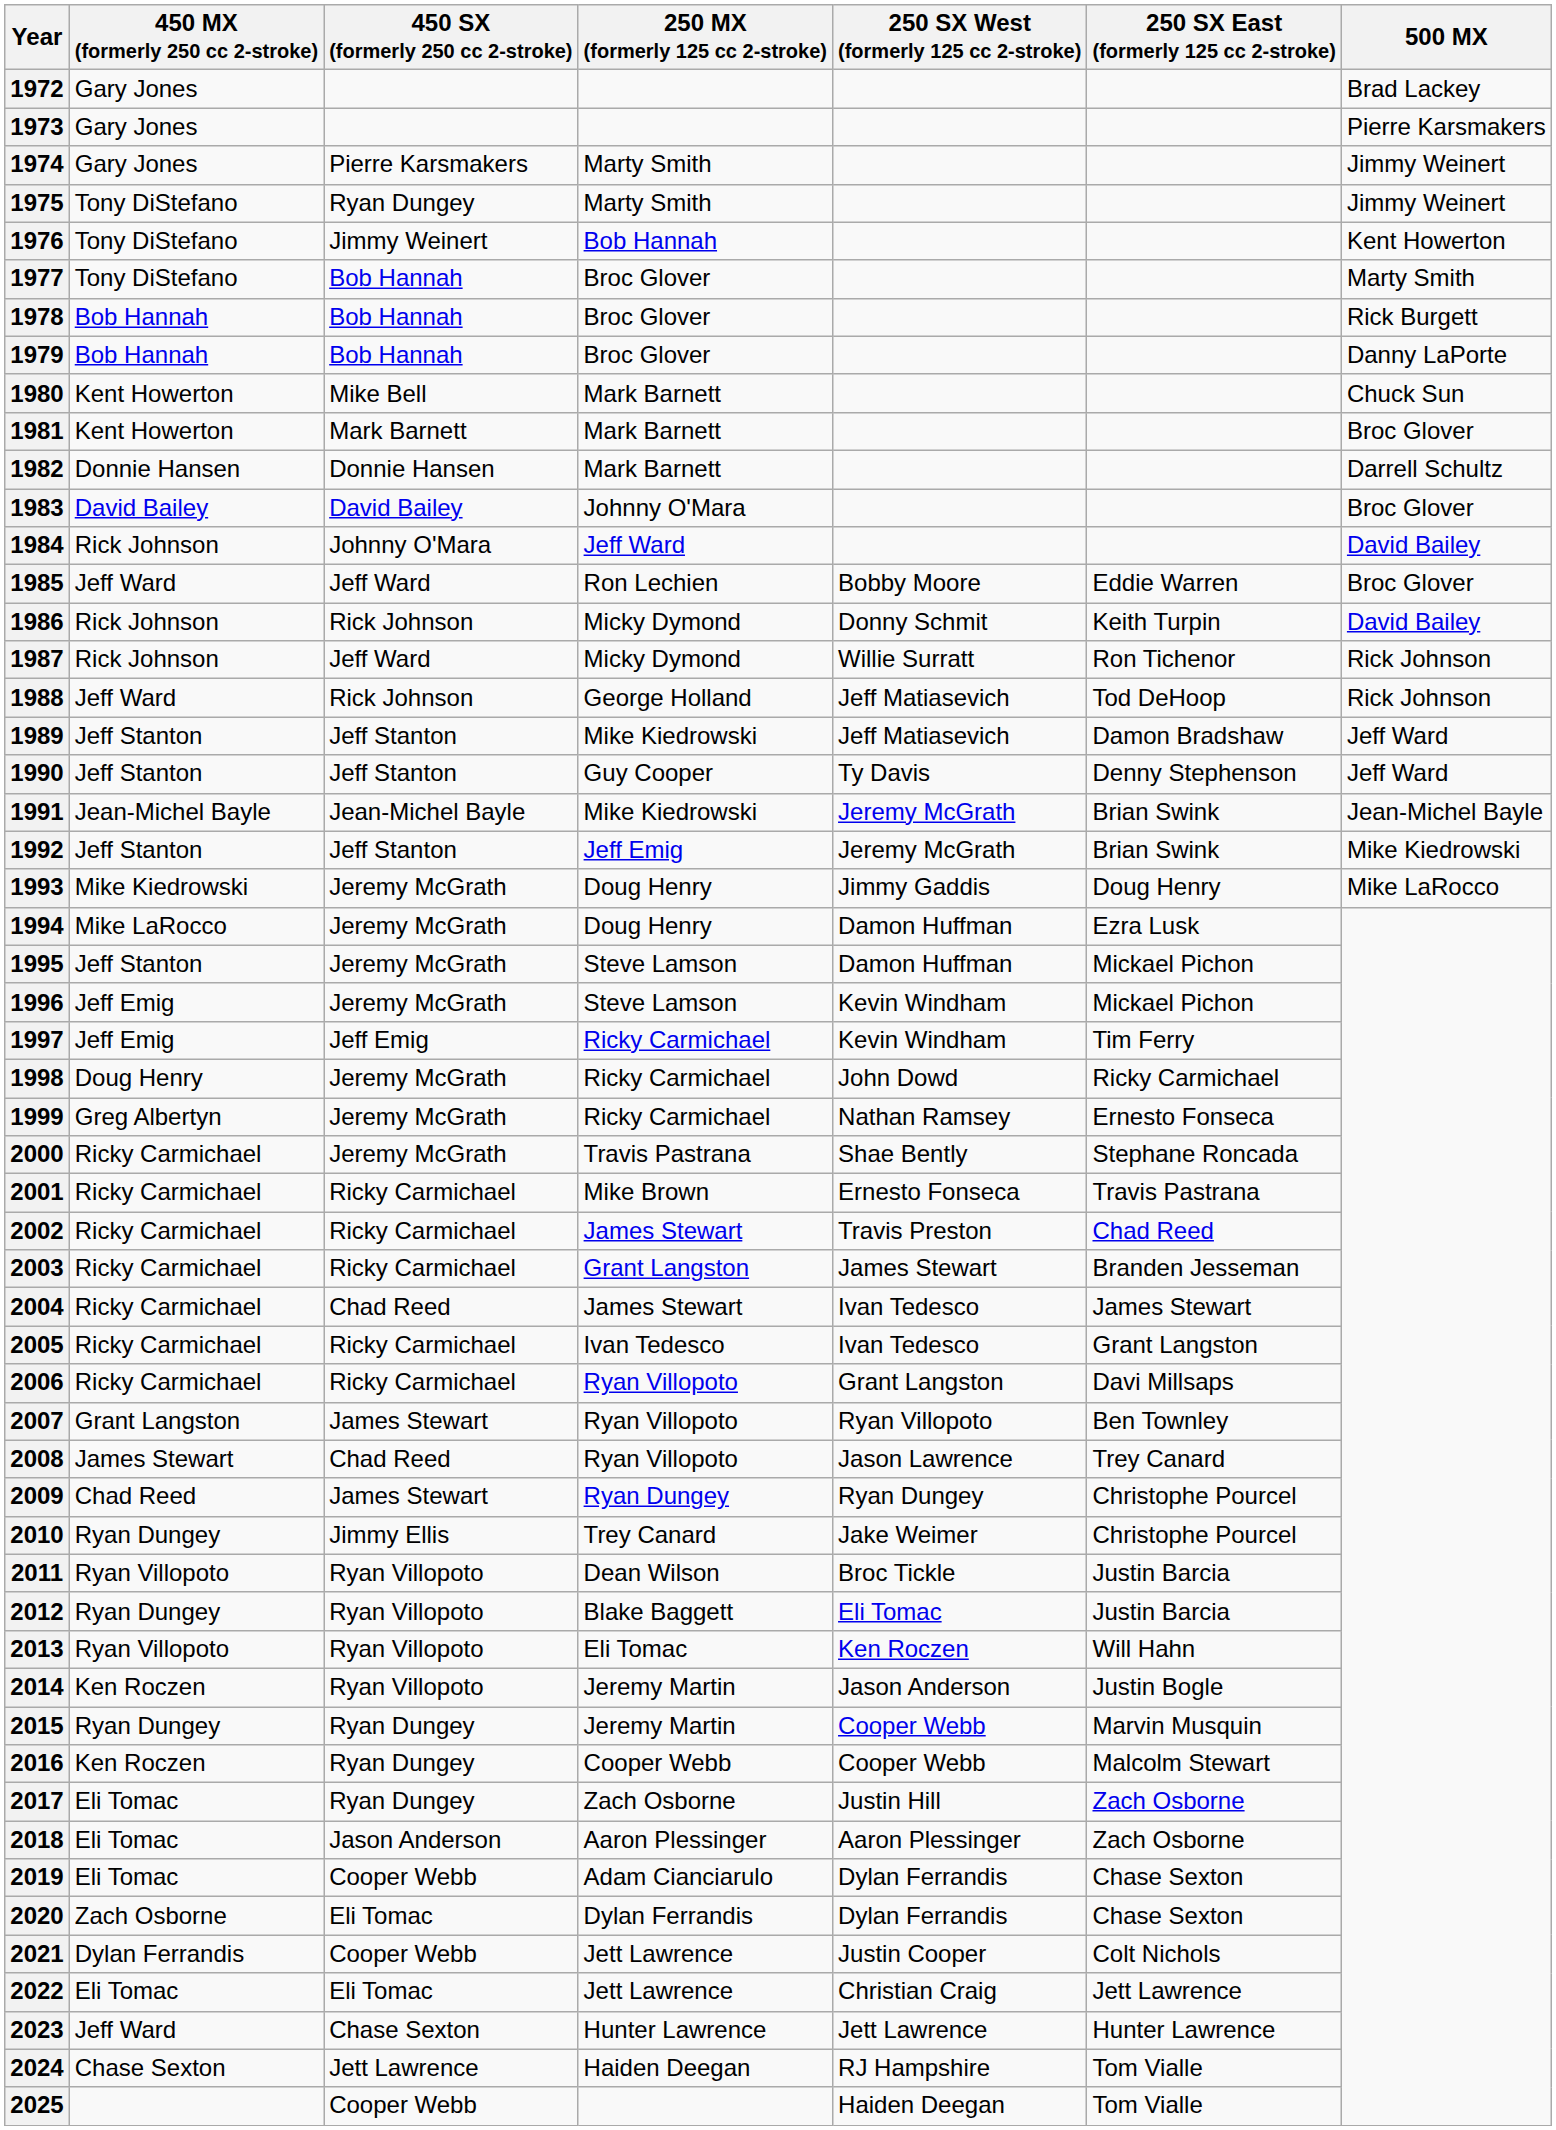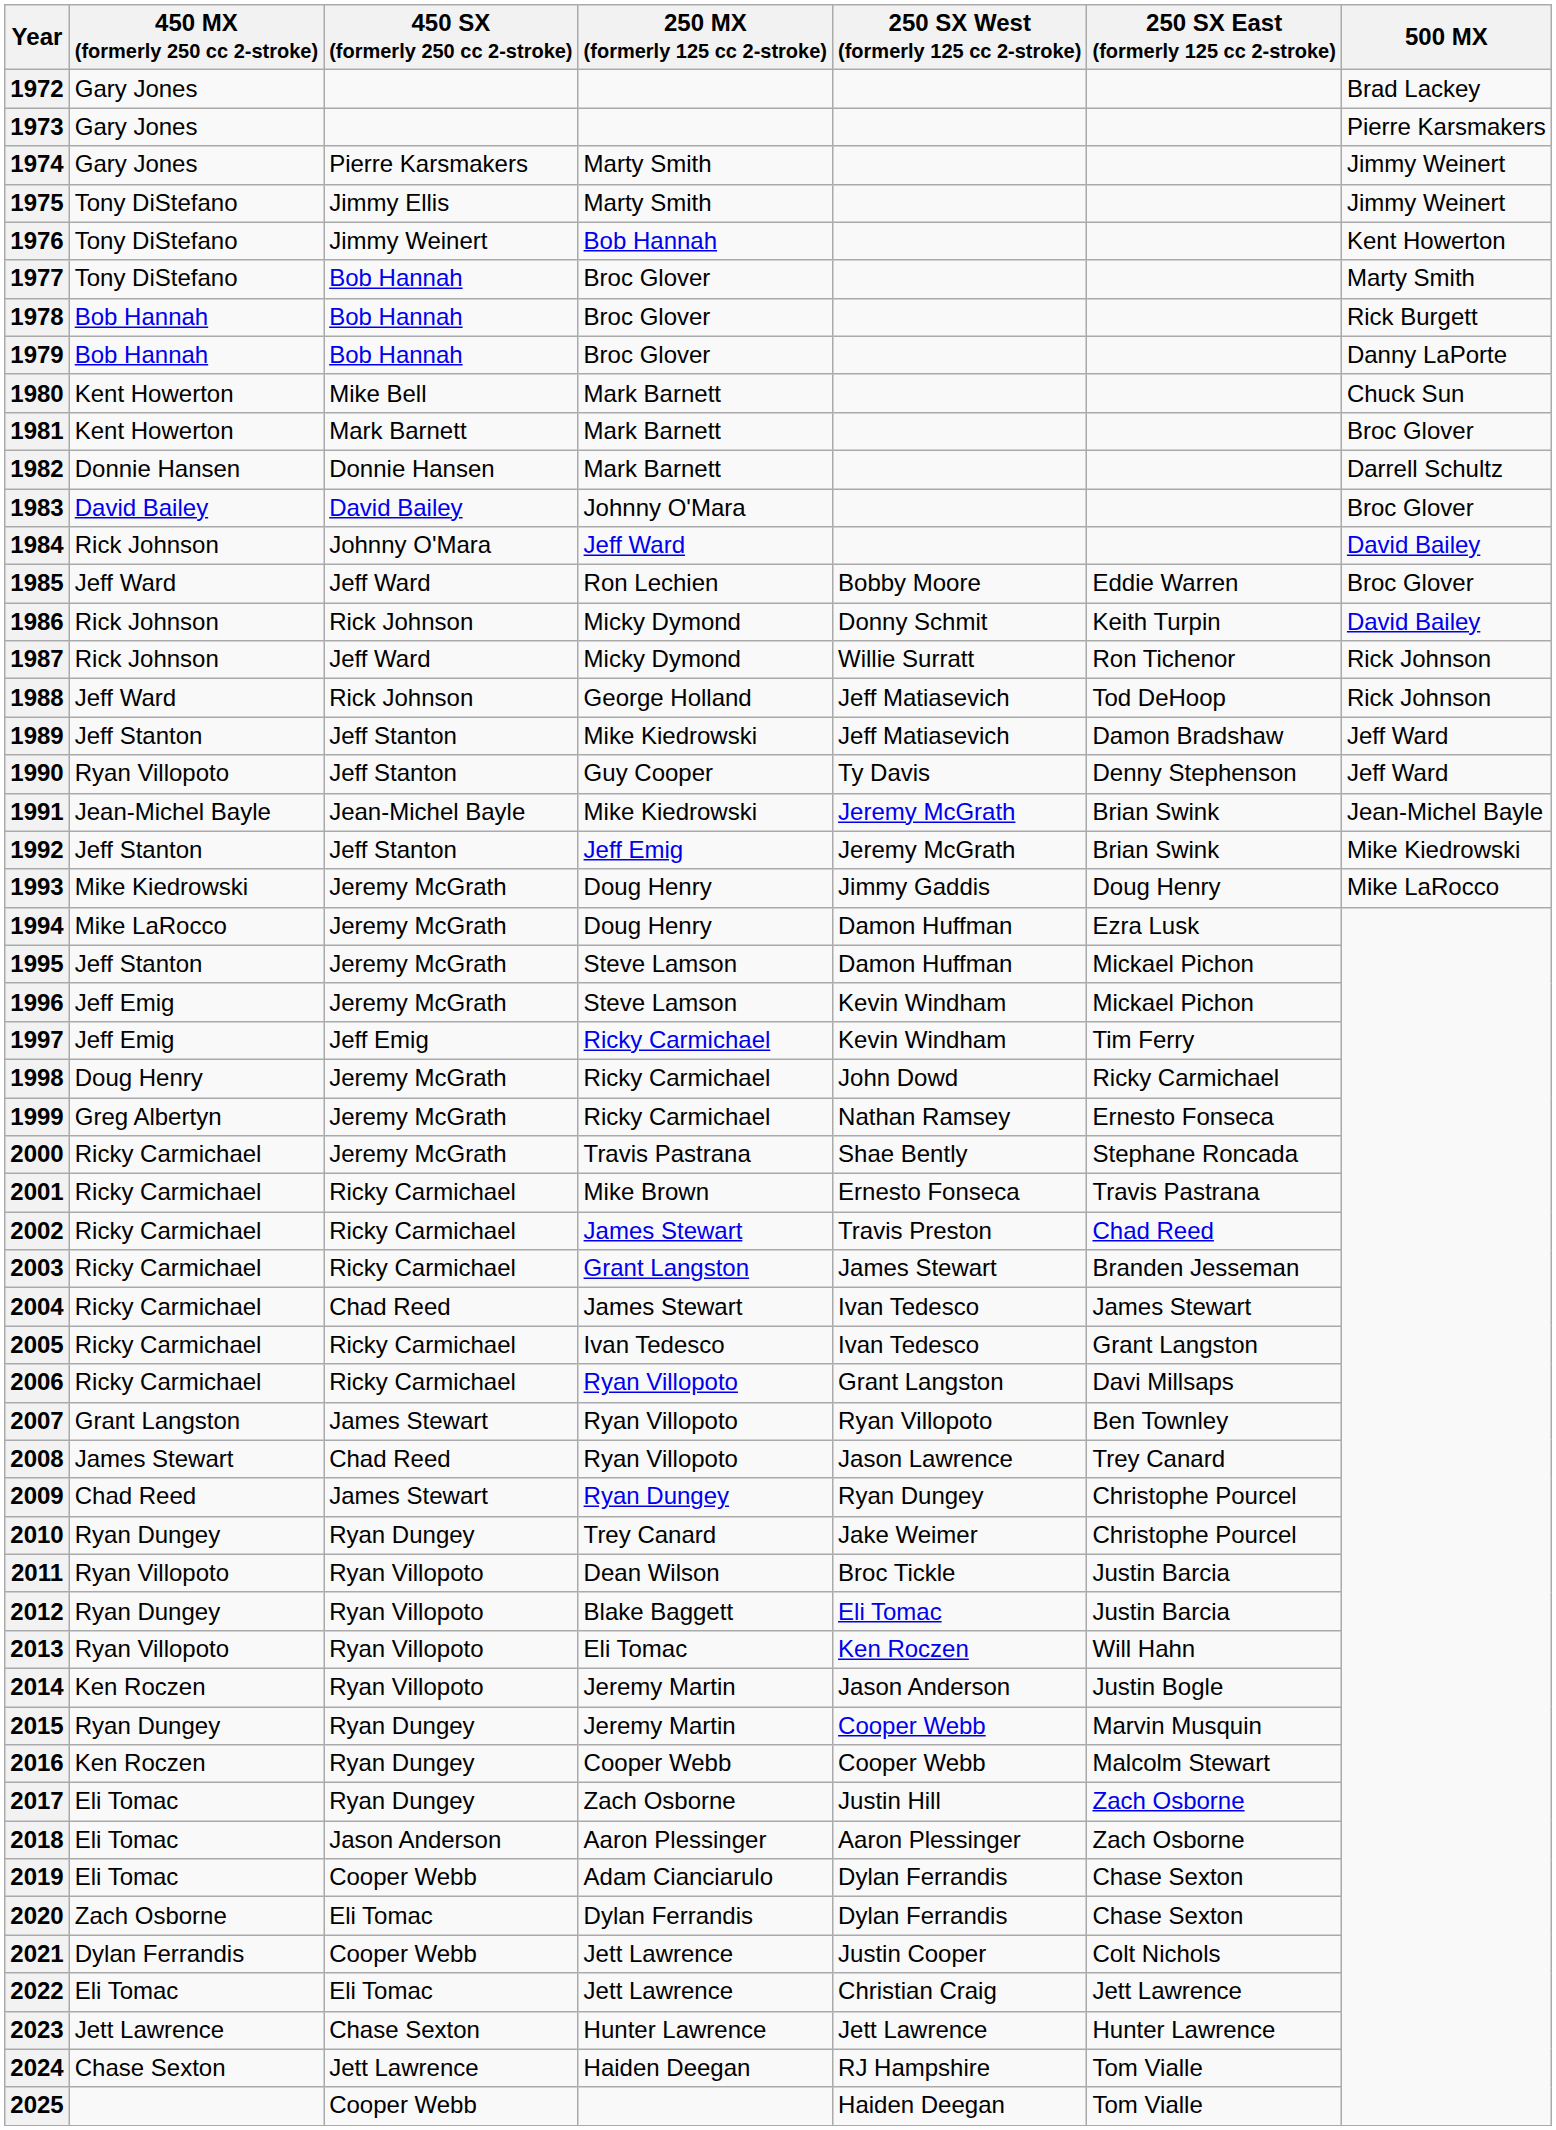 <table class="wikitable">
 <tr>
 <th>Year</th>
 <th>450 MX <br><small>(formerly 250 cc 2-stroke)</small></th>
 <th>450 SX <br><small>(formerly 250 cc 2-stroke)</small></th>
 <th>250 MX <br><small>(formerly 125 cc 2-stroke)</small></th>
 <th>250 SX West <br><small>(formerly 125 cc 2-stroke)</small></th>
 <th>250 SX East <br><small>(formerly 125 cc 2-stroke)</small></th>
 <th>500 MX</th>
 </tr>
 <tr>
 <th>1972</th>
 <td> Gary Jones</td>
 <td></td>
 <td></td>
 <td></td>
 <td></td>
 <td> Brad Lackey</td>
 </tr>
 <tr>
 <th>1973</th>
 <td> Gary Jones</td>
 <td></td>
 <td></td>
 <td></td>
 <td></td>
 <td> Pierre Karsmakers</td>
 </tr>
 <tr>
 <th>1974</th>
 <td> Gary Jones</td>
 <td> Pierre Karsmakers</td>
 <td> Marty Smith</td>
 <td></td>
 <td></td>
 <td> Jimmy Weinert</td>
 </tr>
 <tr>
 <th>1975</th>
 <td> Tony DiStefano</td>
-<td> Ryan Dungey</td>
+<td> Jimmy Ellis</td>
 <td> Marty Smith</td>
 <td></td>
 <td></td>
 <td> Jimmy Weinert</td>
 </tr>
 <tr>
 <th>1976</th>
 <td> Tony DiStefano</td>
 <td> Jimmy Weinert</td>
 <td> <a href='#'>Bob Hannah</a></td>
 <td></td>
 <td></td>
 <td> Kent Howerton</td>
 </tr>
 <tr>
 <th>1977</th>
 <td> Tony DiStefano</td>
 <td> <a href='#'>Bob Hannah</a></td>
 <td> Broc Glover</td>
 <td></td>
 <td></td>
 <td> Marty Smith</td>
 </tr>
 <tr>
 <th>1978</th>
 <td> <a href='#'>Bob Hannah</a></td>
 <td> <a href='#'>Bob Hannah</a></td>
 <td> Broc Glover</td>
 <td></td>
 <td></td>
 <td> Rick Burgett</td>
 </tr>
 <tr>
 <th>1979</th>
 <td> <a href='#'>Bob Hannah</a></td>
 <td> <a href='#'>Bob Hannah</a></td>
 <td> Broc Glover</td>
 <td></td>
 <td></td>
 <td> Danny LaPorte</td>
 </tr>
 <tr>
 <th>1980</th>
 <td> Kent Howerton</td>
 <td> Mike Bell</td>
 <td> Mark Barnett</td>
 <td></td>
 <td></td>
 <td> Chuck Sun</td>
 </tr>
 <tr>
 <th>1981</th>
 <td> Kent Howerton</td>
 <td> Mark Barnett</td>
 <td> Mark Barnett</td>
 <td></td>
 <td></td>
 <td> Broc Glover</td>
 </tr>
 <tr>
 <th>1982</th>
 <td> Donnie Hansen</td>
 <td> Donnie Hansen</td>
 <td> Mark Barnett</td>
 <td></td>
 <td></td>
 <td> Darrell Schultz</td>
 </tr>
 <tr>
 <th>1983</th>
 <td> <a href='#'>David Bailey</a></td>
 <td> <a href='#'>David Bailey</a></td>
 <td> Johnny O'Mara</td>
 <td></td>
 <td></td>
 <td> Broc Glover</td>
 </tr>
 <tr>
 <th>1984</th>
 <td> Rick Johnson</td>
 <td> Johnny O'Mara</td>
 <td> <a href='#'>Jeff Ward</a></td>
 <td></td>
 <td></td>
 <td> <a href='#'>David Bailey</a></td>
 </tr>
 <tr>
 <th>1985</th>
 <td> Jeff Ward</td>
 <td> Jeff Ward</td>
 <td> Ron Lechien</td>
 <td> Bobby Moore</td>
 <td> Eddie Warren</td>
 <td> Broc Glover</td>
 </tr>
 <tr>
 <th>1986</th>
 <td> Rick Johnson</td>
 <td> Rick Johnson</td>
 <td> Micky Dymond</td>
 <td> Donny Schmit</td>
 <td> Keith Turpin</td>
 <td> <a href='#'>David Bailey</a></td>
 </tr>
 <tr>
 <th>1987</th>
 <td> Rick Johnson</td>
 <td> Jeff Ward</td>
 <td> Micky Dymond</td>
 <td> Willie Surratt</td>
 <td> Ron Tichenor</td>
 <td> Rick Johnson</td>
 </tr>
 <tr>
 <th>1988</th>
 <td> Jeff Ward</td>
 <td> Rick Johnson</td>
 <td> George Holland</td>
 <td> Jeff Matiasevich</td>
 <td> Tod DeHoop</td>
 <td> Rick Johnson</td>
 </tr>
 <tr>
 <th>1989</th>
 <td> Jeff Stanton</td>
 <td> Jeff Stanton</td>
 <td> Mike Kiedrowski</td>
 <td> Jeff Matiasevich</td>
 <td> Damon Bradshaw</td>
 <td> Jeff Ward</td>
 </tr>
 <tr>
 <th>1990</th>
-<td> Jeff Stanton</td>
+<td> Ryan Villopoto</td>
 <td> Jeff Stanton</td>
 <td> Guy Cooper</td>
 <td> Ty Davis</td>
 <td> Denny Stephenson</td>
 <td> Jeff Ward</td>
 </tr>
 <tr>
 <th>1991</th>
 <td> Jean-Michel Bayle</td>
 <td> Jean-Michel Bayle</td>
 <td> Mike Kiedrowski</td>
 <td> <a href='#'>Jeremy McGrath</a></td>
 <td> Brian Swink</td>
 <td> Jean-Michel Bayle</td>
 </tr>
 <tr>
 <th>1992</th>
 <td> Jeff Stanton</td>
 <td> Jeff Stanton</td>
 <td> <a href='#'>Jeff Emig</a></td>
 <td> Jeremy McGrath</td>
 <td> Brian Swink</td>
 <td> Mike Kiedrowski</td>
 </tr>
 <tr>
 <th>1993</th>
 <td> Mike Kiedrowski</td>
 <td> Jeremy McGrath</td>
 <td> Doug Henry</td>
 <td> Jimmy Gaddis</td>
 <td> Doug Henry</td>
 <td> Mike LaRocco</td>
 </tr>
 <tr>
 <th>1994</th>
 <td> Mike LaRocco</td>
 <td> Jeremy McGrath</td>
 <td> Doug Henry</td>
 <td> Damon Huffman</td>
 <td> Ezra Lusk</td>
 </tr>
 <tr>
 <th>1995</th>
 <td> Jeff Stanton</td>
 <td> Jeremy McGrath</td>
 <td> Steve Lamson</td>
 <td> Damon Huffman</td>
 <td> Mickael Pichon</td>
 </tr>
 <tr>
 <th>1996</th>
 <td> Jeff Emig</td>
 <td> Jeremy McGrath</td>
 <td> Steve Lamson</td>
 <td> Kevin Windham</td>
 <td> Mickael Pichon</td>
 </tr>
 <tr>
 <th>1997</th>
 <td> Jeff Emig</td>
 <td> Jeff Emig</td>
 <td> <a href='#'>Ricky Carmichael</a></td>
 <td> Kevin Windham</td>
 <td> Tim Ferry</td>
 </tr>
 <tr>
 <th>1998</th>
 <td> Doug Henry</td>
 <td> Jeremy McGrath</td>
 <td> Ricky Carmichael</td>
 <td> John Dowd</td>
 <td> Ricky Carmichael</td>
 </tr>
 <tr>
 <th>1999</th>
 <td> Greg Albertyn</td>
 <td> Jeremy McGrath</td>
 <td> Ricky Carmichael</td>
 <td> Nathan Ramsey</td>
 <td> Ernesto Fonseca</td>
 </tr>
 <tr>
 <th>2000</th>
 <td> Ricky Carmichael</td>
 <td> Jeremy McGrath</td>
 <td> Travis Pastrana</td>
 <td> Shae Bently</td>
 <td> Stephane Roncada</td>
 </tr>
 <tr>
 <th>2001</th>
 <td> Ricky Carmichael</td>
 <td> Ricky Carmichael</td>
 <td> Mike Brown</td>
 <td> Ernesto Fonseca</td>
 <td> Travis Pastrana</td>
 </tr>
 <tr>
 <th>2002</th>
 <td> Ricky Carmichael</td>
 <td> Ricky Carmichael</td>
 <td> <a href='#'>James Stewart</a></td>
 <td> Travis Preston</td>
 <td> <a href='#'>Chad Reed</a></td>
 </tr>
 <tr>
 <th>2003</th>
 <td> Ricky Carmichael</td>
 <td> Ricky Carmichael</td>
 <td> <a href='#'>Grant Langston</a></td>
 <td> James Stewart</td>
 <td> Branden Jesseman</td>
 </tr>
 <tr>
 <th>2004</th>
 <td> Ricky Carmichael</td>
 <td> Chad Reed</td>
 <td> James Stewart</td>
 <td> Ivan Tedesco</td>
 <td> James Stewart</td>
 </tr>
 <tr>
 <th>2005</th>
 <td> Ricky Carmichael</td>
 <td> Ricky Carmichael</td>
 <td> Ivan Tedesco</td>
 <td> Ivan Tedesco</td>
 <td> Grant Langston</td>
 </tr>
 <tr>
 <th>2006</th>
 <td> Ricky Carmichael</td>
 <td> Ricky Carmichael</td>
 <td> <a href='#'>Ryan Villopoto</a></td>
 <td> Grant Langston</td>
 <td> Davi Millsaps</td>
 </tr>
 <tr>
 <th>2007</th>
 <td> Grant Langston</td>
 <td> James Stewart</td>
 <td> Ryan Villopoto</td>
 <td> Ryan Villopoto</td>
 <td> Ben Townley</td>
 </tr>
 <tr>
 <th>2008</th>
 <td> James Stewart</td>
 <td> Chad Reed</td>
 <td> Ryan Villopoto</td>
 <td> Jason Lawrence</td>
 <td> Trey Canard</td>
 </tr>
 <tr>
 <th>2009</th>
 <td> Chad Reed</td>
 <td> James Stewart</td>
 <td> <a href='#'>Ryan Dungey</a></td>
 <td> Ryan Dungey</td>
 <td> Christophe Pourcel</td>
 </tr>
 <tr>
 <th>2010</th>
 <td> Ryan Dungey</td>
-<td> Jimmy Ellis</td>
+<td> Ryan Dungey</td>
 <td> Trey Canard</td>
 <td> Jake Weimer</td>
 <td> Christophe Pourcel</td>
 </tr>
 <tr>
 <th>2011</th>
 <td> Ryan Villopoto</td>
 <td> Ryan Villopoto</td>
 <td> Dean Wilson</td>
 <td> Broc Tickle</td>
 <td> Justin Barcia</td>
 </tr>
 <tr>
 <th>2012</th>
 <td> Ryan Dungey</td>
 <td> Ryan Villopoto</td>
 <td> Blake Baggett</td>
 <td> <a href='#'>Eli Tomac</a></td>
 <td> Justin Barcia</td>
 </tr>
 <tr>
 <th>2013</th>
 <td> Ryan Villopoto</td>
 <td> Ryan Villopoto</td>
 <td> Eli Tomac</td>
 <td> <a href='#'>Ken Roczen</a></td>
 <td> Will Hahn</td>
 </tr>
 <tr>
 <th>2014</th>
 <td> Ken Roczen</td>
 <td> Ryan Villopoto</td>
 <td> Jeremy Martin</td>
 <td> Jason Anderson</td>
 <td> Justin Bogle</td>
 </tr>
 <tr>
 <th>2015</th>
 <td> Ryan Dungey</td>
 <td> Ryan Dungey</td>
 <td> Jeremy Martin</td>
 <td> <a href='#'>Cooper Webb</a></td>
 <td> Marvin Musquin</td>
 </tr>
 <tr>
 <th>2016</th>
 <td> Ken Roczen</td>
 <td> Ryan Dungey</td>
 <td> Cooper Webb</td>
 <td> Cooper Webb</td>
 <td> Malcolm Stewart</td>
 </tr>
 <tr>
 <th>2017</th>
 <td> Eli Tomac</td>
 <td> Ryan Dungey</td>
 <td> Zach Osborne</td>
 <td> Justin Hill</td>
 <td> <a href='#'>Zach Osborne</a></td>
 </tr>
 <tr>
 <th>2018</th>
 <td> Eli Tomac</td>
 <td> Jason Anderson</td>
 <td> Aaron Plessinger</td>
 <td> Aaron Plessinger</td>
 <td> Zach Osborne</td>
 </tr>
 <tr>
 <th>2019</th>
 <td> Eli Tomac</td>
 <td> Cooper Webb</td>
 <td> Adam Cianciarulo</td>
 <td> Dylan Ferrandis</td>
 <td> Chase Sexton</td>
 </tr>
 <tr>
 <th>2020</th>
 <td> Zach Osborne</td>
 <td> Eli Tomac</td>
 <td> Dylan Ferrandis</td>
 <td> Dylan Ferrandis</td>
 <td> Chase Sexton</td>
 </tr>
 <tr>
 <th>2021</th>
 <td> Dylan Ferrandis</td>
 <td> Cooper Webb</td>
 <td>  Jett Lawrence</td>
 <td> Justin Cooper</td>
 <td> Colt Nichols</td>
 </tr>
 <tr>
 <th>2022</th>
 <td> Eli Tomac</td>
 <td> Eli Tomac</td>
 <td>  Jett Lawrence</td>
 <td> Christian Craig</td>
 <td> Jett Lawrence</td>
 </tr>
 <tr>
 <th>2023</th>
-<td> Jeff Ward</td>
+<td> Jett Lawrence</td>
 <td> Chase Sexton</td>
 <td> Hunter Lawrence</td>
 <td> Jett Lawrence</td>
 <td> Hunter Lawrence</td>
 </tr>
 <tr>
 <th>2024</th>
 <td> Chase Sexton</td>
 <td> Jett Lawrence</td>
 <td> Haiden Deegan</td>
 <td> RJ Hampshire</td>
 <td> Tom Vialle</td>
 </tr>
 <tr>
 <th>2025</th>
 <td></td>
 <td> Cooper Webb</td>
 <td></td>
 <td> Haiden Deegan</td>
 <td> Tom Vialle</td>
 </tr>
 </table>
